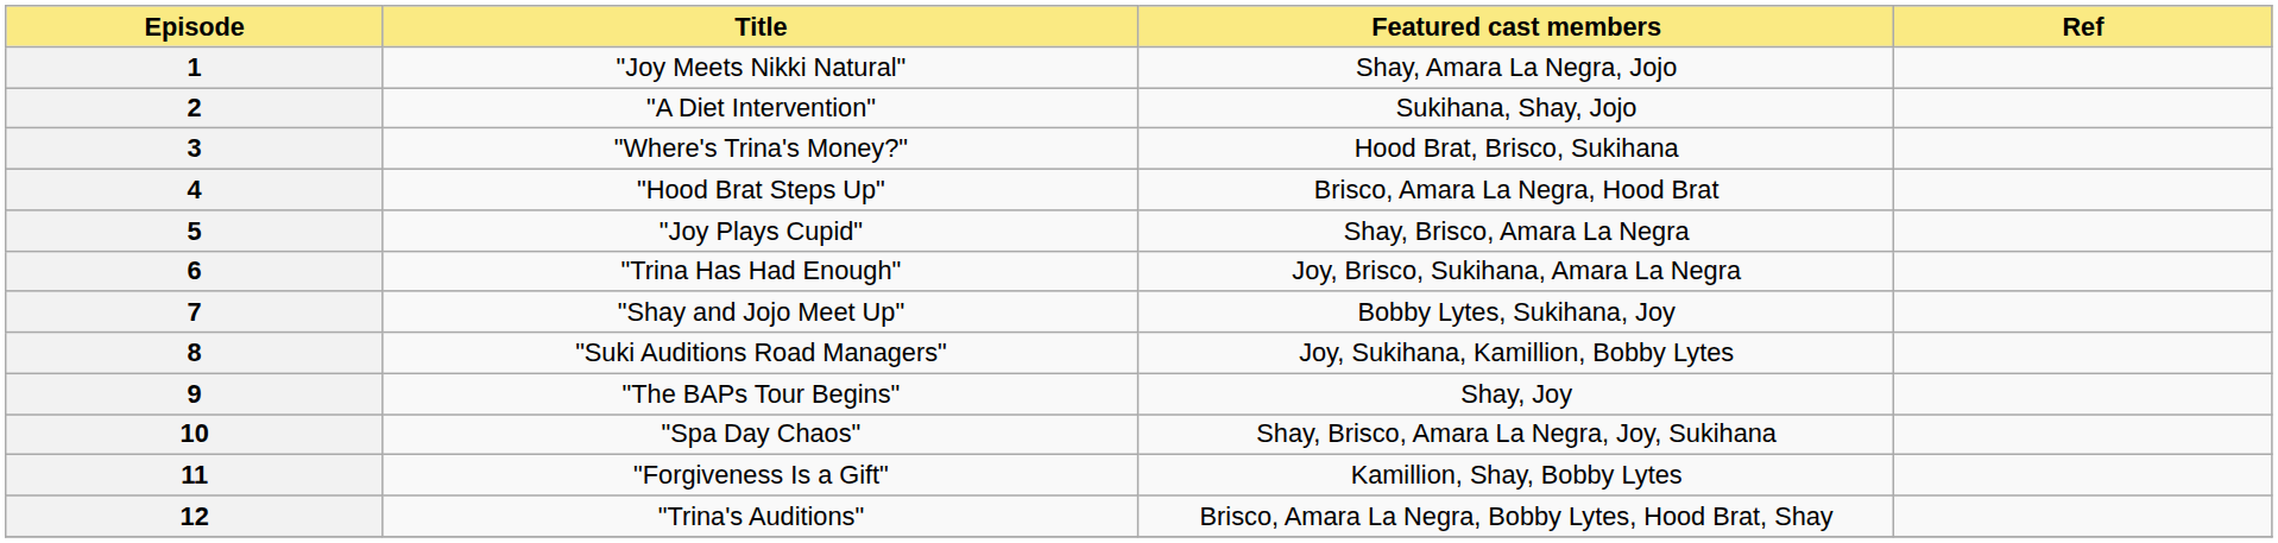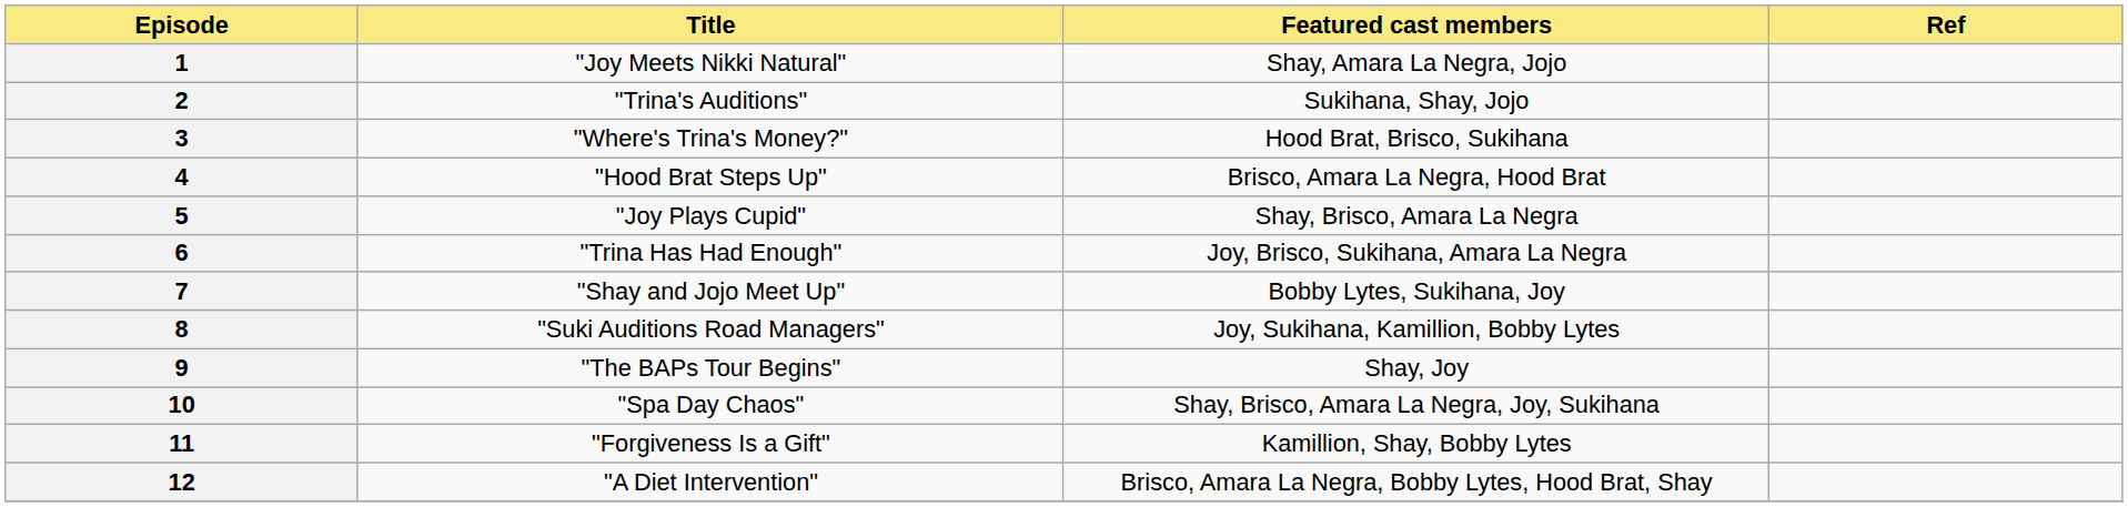 <table class="wikitable sortable" style="font-size:90%; text-align:center; margin:1em auto;">
 <tr>
 <th scope="col" style="background:#faea83; color: #000000;" width="5%">Episode</th>
 <th scope="col" style="background:#faea83; color: #000000;" width="10%">Title</th>
 <th scope="col" style="background:#faea83; color: #000000;" width="10%">Featured cast members</th>
 <th scope="col" style="background:#faea83; color: #000000;" width="5%">Ref</th>
 </tr>
 <tr>
 <th scope="row">1</th>
 <td>"Joy Meets Nikki Natural"</td>
 <td>Shay, Amara La Negra, Jojo</td>
 <td align="center"></td>
 </tr>
 <tr>
 <th scope="row">2</th>
-<td>"A Diet Intervention"</td>
+<td>"Trina's Auditions"</td>
 <td>Sukihana, Shay, Jojo</td>
 <td align="center"></td>
 </tr>
 <tr>
 <th scope="row">3</th>
 <td>"Where's Trina's Money?"</td>
 <td>Hood Brat, Brisco, Sukihana</td>
 <td align="center"></td>
 </tr>
 <tr>
 <th scope="row">4</th>
 <td>"Hood Brat Steps Up"</td>
 <td>Brisco, Amara La Negra, Hood Brat</td>
 <td align="center"></td>
 </tr>
 <tr>
 <th scope="row">5</th>
 <td>"Joy Plays Cupid"</td>
 <td>Shay, Brisco, Amara La Negra</td>
 <td align="center"></td>
 </tr>
 <tr>
 <th scope="row">6</th>
 <td>"Trina Has Had Enough"</td>
 <td>Joy, Brisco, Sukihana, Amara La Negra</td>
 <td align="center"></td>
 </tr>
 <tr>
 <th scope="row">7</th>
 <td>"Shay and Jojo Meet Up"</td>
 <td>Bobby Lytes, Sukihana, Joy</td>
 <td align="center"></td>
 </tr>
 <tr>
 <th scope="row">8</th>
 <td>"Suki Auditions Road Managers"</td>
 <td>Joy, Sukihana, Kamillion, Bobby Lytes</td>
 <td align="center"></td>
 </tr>
 <tr>
 <th scope="row">9</th>
 <td>"The BAPs Tour Begins"</td>
 <td>Shay, Joy</td>
 <td align="center"></td>
 </tr>
 <tr>
 <th scope="row">10</th>
 <td>"Spa Day Chaos"</td>
 <td>Shay, Brisco, Amara La Negra, Joy, Sukihana</td>
 <td align="center"></td>
 </tr>
 <tr>
 <th scope="row">11</th>
 <td>"Forgiveness Is a Gift"</td>
 <td>Kamillion, Shay, Bobby Lytes</td>
 <td align="center"></td>
 </tr>
 <tr>
 <th scope="row">12</th>
-<td>"Trina's Auditions"</td>
+<td>"A Diet Intervention"</td>
 <td>Brisco, Amara La Negra, Bobby Lytes, Hood Brat, Shay</td>
 <td align="center"></td>
 </tr>
 <tr>
 </tr>
 </table>
